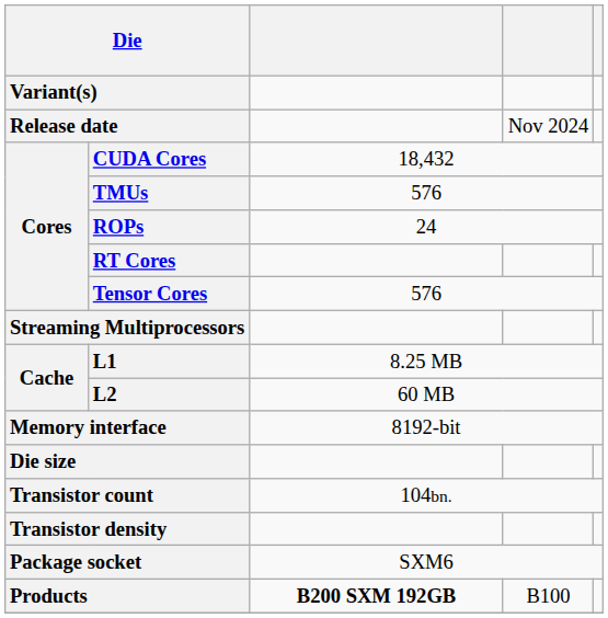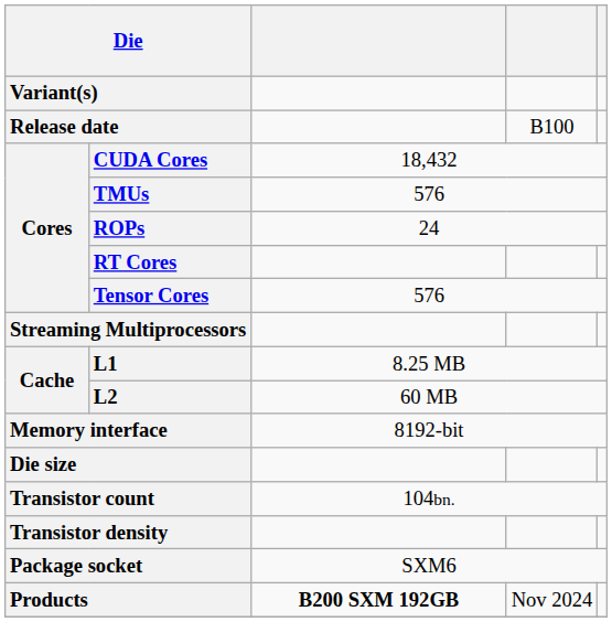 <table class="wikitable" style="text-align:center; font-size:90%; height:3em; white-space:nowrap;">
 <tr>
 <th colspan="2"><a href='#'>Die</a></th>
 <th style="width:12em; height:3em;"></th>
 <th></th>
 <th></th>
 </tr>
 <tr>
 <th colspan="2" style="text-align: left;">Variant(s)</th>
 <td></td>
 <td></td>
 <td></td>
 </tr>
 <tr>
 <th colspan="2" style="text-align: left;">Release date</th>
 <td></td>
-<td>Nov 2024</td>
+<td>B100</td>
 <td></td>
 </tr>
 <tr>
 <th rowspan="5">Cores</th>
 <th style="text-align: left;"><a href='#'>CUDA Cores</a></th>
 <td colspan="3">18,432</td>
 </tr>
 <tr>
 <th style="text-align: left;"><a href='#'>TMUs</a></th>
 <td colspan="3">576</td>
 </tr>
 <tr>
 <th style="text-align: left;"><a href='#'>ROPs</a></th>
 <td colspan="3">24</td>
 </tr>
 <tr>
 <th style="text-align: left;"><a href='#'>RT Cores</a></th>
 <td></td>
 <td></td>
 <td></td>
 </tr>
 <tr>
 <th style="text-align: left;"><a href='#'>Tensor Cores</a></th>
 <td colspan="3">576</td>
 </tr>
 <tr>
 <th colspan="2" style="text-align: left;">Streaming Multiprocessors</th>
 <td></td>
 <td></td>
 <td></td>
 </tr>
 <tr>
 <th rowspan="2">Cache</th>
 <th style="text-align: left;">L1</th>
 <td colspan="3">8.25 MB</td>
 </tr>
 <tr>
 <th style="text-align: left;">L2</th>
 <td colspan="3">60 MB</td>
 </tr>
 <tr>
 <th colspan="2" style="text-align: left;">Memory interface</th>
 <td colspan="3">8192-bit</td>
 </tr>
 <tr>
 <th colspan="2" style="text-align: left;">Die size</th>
 <td></td>
 <td></td>
 <td></td>
 </tr>
 <tr>
 <th colspan="2" style="text-align: left;">Transistor count</th>
 <td colspan="3">104<small>bn.</small></td>
 </tr>
 <tr>
 <th colspan="2" style="text-align: left;">Transistor density</th>
 <td></td>
 <td></td>
 <td></td>
 </tr>
 <tr>
 <th colspan="2" style="text-align: left;">Package socket</th>
 <td colspan="3">SXM6</td>
 </tr>
 <tr>
 <th colspan="2" style="text-align: left;">Products</th>
 <td><strong>B200 SXM 192GB</strong></td>
-<td>B100</td>
+<td>Nov 2024</td>
 <td></td>
 </tr>
 <tr>
 </tr>
 </table>
